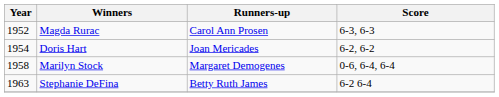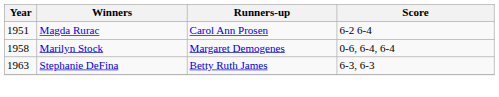 <table class="wikitable">
 <tr>
 <th style="width:40px">Year</th>
 <th style="width:210px">Winners</th>
 <th style="width:210px">Runners-up</th>
 <th style="width:220px" class="unsortable">Score</th>
 </tr>
 <tr>
-<td>1952</td>
+<td>1951</td>
 <td>  <a href='#'>Magda Rurac</a></td>
 <td> <a href='#'>Carol Ann Prosen</a></td>
-<td>6-3, 6-3</td>
-</tr>
-<tr>
-<td>1954</td>
-<td>  <a href='#'>Doris Hart</a></td>
-<td> <a href='#'>Joan Mericades</a></td>
-<td>6-2, 6-2</td>
+<td>6-2 6-4</td>
 </tr>
 <tr>
 <td>1958</td>
 <td>  <a href='#'>Marilyn Stock</a></td>
 <td> <a href='#'>Margaret Demogenes</a></td>
 <td>0-6, 6-4, 6-4</td>
 </tr>
 <tr>
 <td>1963</td>
 <td>  <a href='#'>Stephanie DeFina</a></td>
 <td> <a href='#'>Betty Ruth James</a></td>
-<td>6-2 6-4</td>
+<td>6-3, 6-3</td>
 </tr>
 <tr>
 </tr>
 </table>
